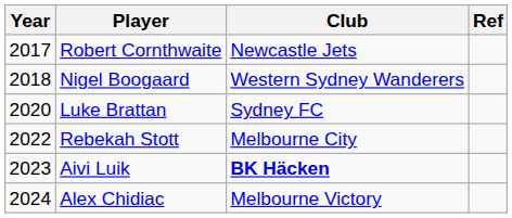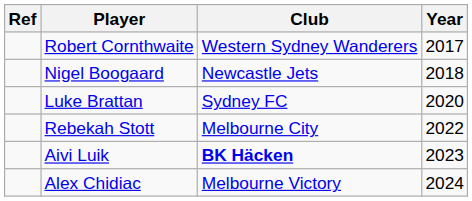 <table class="wikitable" style="font-size: 95%;">
 <tr>
-<th>Year</th>
+<th>Ref</th>
 <th>Player</th>
 <th>Club</th>
-<th>Ref</th>
+<th>Year</th>
 </tr>
 <tr>
+<td></td>
+<td><a href='#'>Robert Cornthwaite</a></td>
+<td> <a href='#'>Western Sydney Wanderers</a></td>
 <td>2017</td>
-<td><a href='#'>Robert Cornthwaite</a></td>
-<td> <a href='#'>Newcastle Jets</a></td>
-<td></td>
 </tr>
 <tr>
+<td></td>
+<td><a href='#'>Nigel Boogaard</a></td>
+<td> <a href='#'>Newcastle Jets</a></td>
 <td>2018</td>
-<td><a href='#'>Nigel Boogaard</a></td>
-<td> <a href='#'>Western Sydney Wanderers</a></td>
-<td></td>
 </tr>
 <tr>
-<td>2020</td>
+<td></td>
 <td><a href='#'>Luke Brattan</a></td>
 <td> <a href='#'>Sydney FC</a></td>
-<td></td>
+<td>2020</td>
 </tr>
 <tr>
-<td>2022</td>
+<td></td>
 <td><a href='#'>Rebekah Stott</a></td>
 <td> <a href='#'>Melbourne City</a></td>
-<td></td>
+<td>2022</td>
 </tr>
 <tr>
-<td>2023</td>
+<td></td>
 <td><a href='#'>Aivi Luik</a></td>
 <td><strong> <a href='#'>BK Häcken</a></strong></td>
-<td></td>
+<td>2023</td>
 </tr>
 <tr>
-<td>2024</td>
+<td></td>
 <td><a href='#'>Alex Chidiac</a></td>
 <td> <a href='#'>Melbourne Victory</a></td>
-<td></td>
+<td>2024</td>
 </tr>
 </table>
